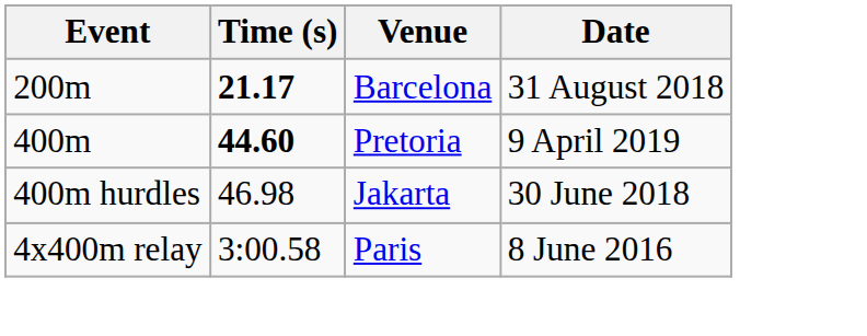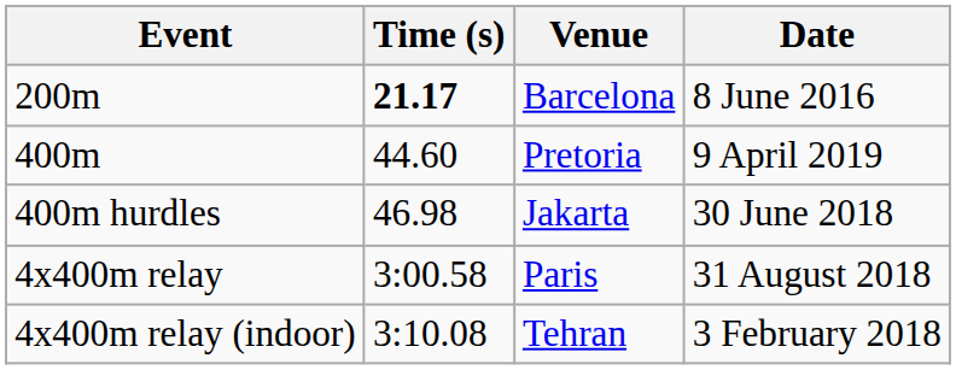 <table class="wikitable">
 <tr>
 <th>Event</th>
 <th>Time (s)</th>
 <th>Venue</th>
 <th>Date</th>
 </tr>
 <tr>
 <td>200m</td>
 <td><strong>21.17</strong></td>
 <td><a href='#'>Barcelona</a></td>
-<td>31 August 2018</td>
+<td>8 June 2016</td>
 </tr>
 <tr>
 <td>400m</td>
-<td><strong>44.60</strong></td>
+<td>44.60</td>
 <td><a href='#'>Pretoria</a></td>
 <td>9 April 2019</td>
 </tr>
 <tr>
 <td>400m hurdles</td>
 <td>46.98</td>
 <td><a href='#'>Jakarta</a></td>
 <td>30 June 2018</td>
 </tr>
 <tr>
 <td>4x400m relay</td>
 <td>3:00.58</td>
 <td><a href='#'>Paris</a></td>
-<td>8 June 2016</td>
+<td>31 August 2018</td>
+</tr>
+<tr>
+<td>4x400m relay (indoor)</td>
+<td>3:10.08</td>
+<td><a href='#'>Tehran</a></td>
+<td>3 February 2018</td>
 </tr>
 </table>
